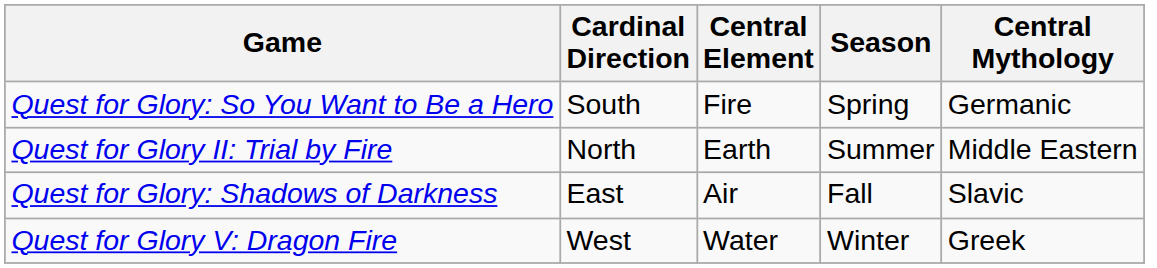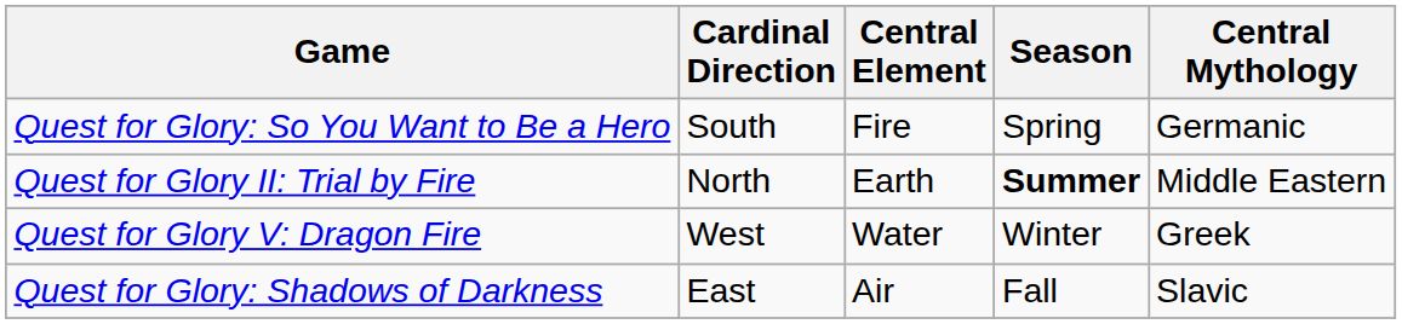 <table class="wikitable">
 <tr>
 <th>Game</th>
 <th>Cardinal<br>Direction</th>
 <th>Central<br>Element</th>
 <th>Season</th>
 <th>Central<br>Mythology</th>
 </tr>
 <tr>
 <td><em><a href='#'>Quest for Glory: So You Want to Be a Hero</a></em></td>
 <td>South</td>
 <td>Fire</td>
 <td>Spring</td>
 <td>Germanic</td>
 </tr>
 <tr>
 <td><em><a href='#'>Quest for Glory II: Trial by Fire</a></em></td>
 <td>North</td>
 <td>Earth</td>
-<td>Summer</td>
+<td><strong>Summer</strong></td>
 <td>Middle Eastern</td>
+</tr>
+<tr>
+<td><em><a href='#'>Quest for Glory V: Dragon Fire</a></em></td>
+<td>West</td>
+<td>Water</td>
+<td>Winter</td>
+<td>Greek</td>
 </tr>
 <tr>
 <td><em><a href='#'>Quest for Glory: Shadows of Darkness</a></em></td>
 <td>East</td>
 <td>Air</td>
 <td>Fall</td>
 <td>Slavic</td>
 </tr>
-<tr>
-<td><em><a href='#'>Quest for Glory V: Dragon Fire</a></em></td>
-<td>West</td>
-<td>Water</td>
-<td>Winter</td>
-<td>Greek</td>
-</tr>
 </table>
